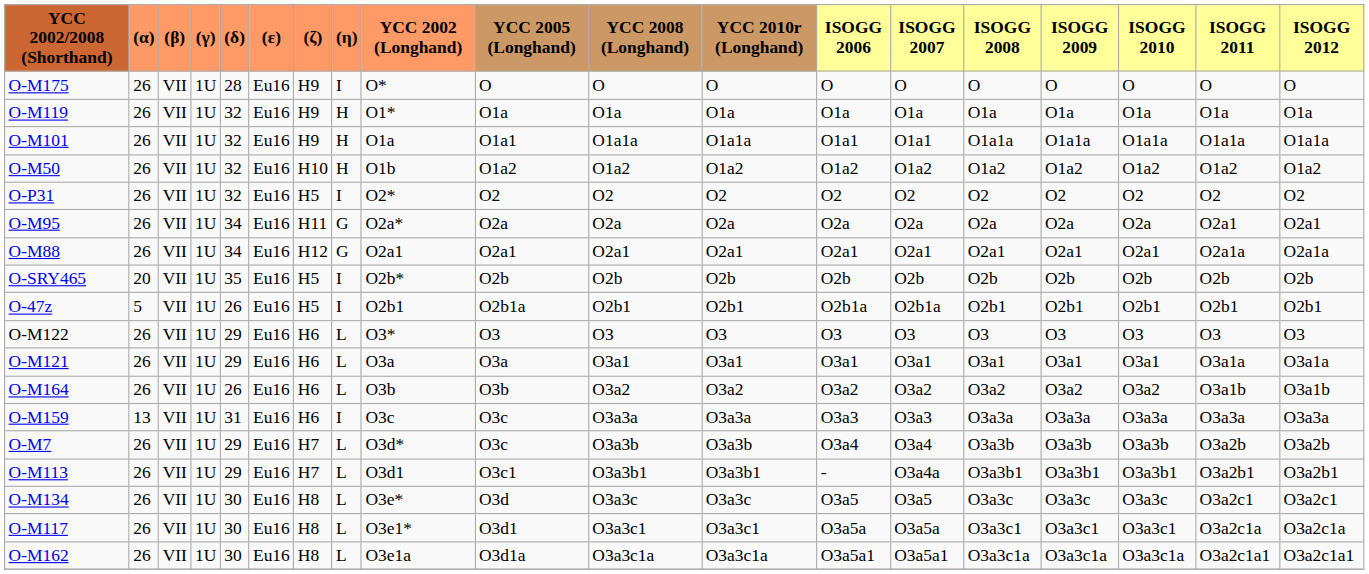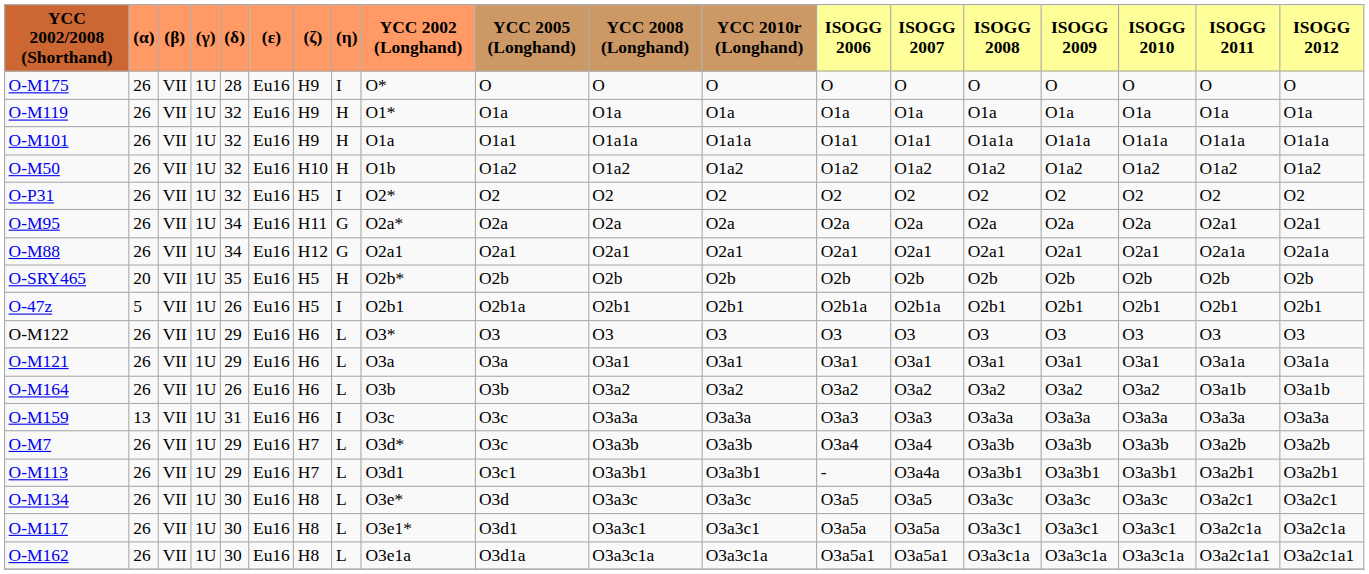 <table class="wikitable">
 <tr>
 <th align="center" style="background:#c63;"><strong>YCC 2002/2008 (Shorthand)</strong></th>
 <th align="center" style="background:#f96;"><strong>(α)</strong></th>
 <th align="center" style="background:#f96;"><strong>(β)</strong></th>
 <th align="center" style="background:#f96;"><strong>(γ)</strong></th>
 <td align="center" style="background:#f96;"><strong>(δ)</strong></td>
 <td align="center" style="background:#f96;"><strong>(ε)</strong></td>
 <td align="center" style="background:#f96;"><strong>(ζ)</strong></td>
 <td align="center" style="background:#f96"><strong>(η)</strong></td>
 <td align="center" style="background:#f96"><strong>YCC 2002 (Longhand)</strong></td>
 <td align="center" style="background:#c96;"><strong>YCC 2005 (Longhand)</strong></td>
 <td align="center" style="background:#c96;"><strong>YCC 2008 (Longhand)</strong></td>
 <td align="center" style="background:#c96;"><strong>YCC 2010r (Longhand)</strong></td>
 <td align="center" style="background:#ff9;"><strong>ISOGG 2006</strong></td>
 <td align="center" style="background:#ff9;"><strong>ISOGG 2007</strong></td>
 <td align="center" style="background:#ff9;"><strong>ISOGG 2008</strong></td>
 <td align="center" style="background:#ff9;"><strong>ISOGG 2009</strong></td>
 <td align="center" style="background:#ff9;"><strong>ISOGG 2010</strong></td>
 <td align="center" style="background:#ff9;"><strong>ISOGG 2011</strong></td>
 <td align="center" style="background:#ff9;"><strong>ISOGG 2012</strong></td>
 </tr>
 <tr>
 <td><a href='#'>O-M175</a></td>
 <td>26</td>
 <td>VII</td>
 <td>1U</td>
 <td>28</td>
 <td>Eu16</td>
 <td>H9</td>
 <td>I</td>
 <td>O*</td>
 <td>O</td>
 <td>O</td>
 <td>O</td>
 <td>O</td>
 <td>O</td>
 <td>O</td>
 <td>O</td>
 <td>O</td>
 <td>O</td>
 <td>O</td>
 </tr>
 <tr>
 <td><a href='#'>O-M119</a></td>
 <td>26</td>
 <td>VII</td>
 <td>1U</td>
 <td>32</td>
 <td>Eu16</td>
 <td>H9</td>
 <td>H</td>
 <td>O1*</td>
 <td>O1a</td>
 <td>O1a</td>
 <td>O1a</td>
 <td>O1a</td>
 <td>O1a</td>
 <td>O1a</td>
 <td>O1a</td>
 <td>O1a</td>
 <td>O1a</td>
 <td>O1a</td>
 </tr>
 <tr>
 <td><a href='#'>O-M101</a></td>
 <td>26</td>
 <td>VII</td>
 <td>1U</td>
 <td>32</td>
 <td>Eu16</td>
 <td>H9</td>
 <td>H</td>
 <td>O1a</td>
 <td>O1a1</td>
 <td>O1a1a</td>
 <td>O1a1a</td>
 <td>O1a1</td>
 <td>O1a1</td>
 <td>O1a1a</td>
 <td>O1a1a</td>
 <td>O1a1a</td>
 <td>O1a1a</td>
 <td>O1a1a</td>
 </tr>
 <tr>
 <td><a href='#'>O-M50</a></td>
 <td>26</td>
 <td>VII</td>
 <td>1U</td>
 <td>32</td>
 <td>Eu16</td>
 <td>H10</td>
 <td>H</td>
 <td>O1b</td>
 <td>O1a2</td>
 <td>O1a2</td>
 <td>O1a2</td>
 <td>O1a2</td>
 <td>O1a2</td>
 <td>O1a2</td>
 <td>O1a2</td>
 <td>O1a2</td>
 <td>O1a2</td>
 <td>O1a2</td>
 </tr>
 <tr>
 <td><a href='#'>O-P31</a></td>
 <td>26</td>
 <td>VII</td>
 <td>1U</td>
 <td>32</td>
 <td>Eu16</td>
 <td>H5</td>
 <td>I</td>
 <td>O2*</td>
 <td>O2</td>
 <td>O2</td>
 <td>O2</td>
 <td>O2</td>
 <td>O2</td>
 <td>O2</td>
 <td>O2</td>
 <td>O2</td>
 <td>O2</td>
 <td>O2</td>
 </tr>
 <tr>
 <td><a href='#'>O-M95</a></td>
 <td>26</td>
 <td>VII</td>
 <td>1U</td>
 <td>34</td>
 <td>Eu16</td>
 <td>H11</td>
 <td>G</td>
 <td>O2a*</td>
 <td>O2a</td>
 <td>O2a</td>
 <td>O2a</td>
 <td>O2a</td>
 <td>O2a</td>
 <td>O2a</td>
 <td>O2a</td>
 <td>O2a</td>
 <td>O2a1</td>
 <td>O2a1</td>
 </tr>
 <tr>
 <td><a href='#'>O-M88</a></td>
 <td>26</td>
 <td>VII</td>
 <td>1U</td>
 <td>34</td>
 <td>Eu16</td>
 <td>H12</td>
 <td>G</td>
 <td>O2a1</td>
 <td>O2a1</td>
 <td>O2a1</td>
 <td>O2a1</td>
 <td>O2a1</td>
 <td>O2a1</td>
 <td>O2a1</td>
 <td>O2a1</td>
 <td>O2a1</td>
 <td>O2a1a</td>
 <td>O2a1a</td>
 </tr>
 <tr>
 <td><a href='#'>O-SRY465</a></td>
 <td>20</td>
 <td>VII</td>
 <td>1U</td>
 <td>35</td>
 <td>Eu16</td>
 <td>H5</td>
-<td>I</td>
+<td>H</td>
 <td>O2b*</td>
 <td>O2b</td>
 <td>O2b</td>
 <td>O2b</td>
 <td>O2b</td>
 <td>O2b</td>
 <td>O2b</td>
 <td>O2b</td>
 <td>O2b</td>
 <td>O2b</td>
 <td>O2b</td>
 </tr>
 <tr>
 <td><a href='#'>O-47z</a></td>
 <td>5</td>
 <td>VII</td>
 <td>1U</td>
 <td>26</td>
 <td>Eu16</td>
 <td>H5</td>
 <td>I</td>
 <td>O2b1</td>
 <td>O2b1a</td>
 <td>O2b1</td>
 <td>O2b1</td>
 <td>O2b1a</td>
 <td>O2b1a</td>
 <td>O2b1</td>
 <td>O2b1</td>
 <td>O2b1</td>
 <td>O2b1</td>
 <td>O2b1</td>
 </tr>
 <tr>
 <td>O-M122</td>
 <td>26</td>
 <td>VII</td>
 <td>1U</td>
 <td>29</td>
 <td>Eu16</td>
 <td>H6</td>
 <td>L</td>
 <td>O3*</td>
 <td>O3</td>
 <td>O3</td>
 <td>O3</td>
 <td>O3</td>
 <td>O3</td>
 <td>O3</td>
 <td>O3</td>
 <td>O3</td>
 <td>O3</td>
 <td>O3</td>
 </tr>
 <tr>
 <td><a href='#'>O-M121</a></td>
 <td>26</td>
 <td>VII</td>
 <td>1U</td>
 <td>29</td>
 <td>Eu16</td>
 <td>H6</td>
 <td>L</td>
 <td>O3a</td>
 <td>O3a</td>
 <td>O3a1</td>
 <td>O3a1</td>
 <td>O3a1</td>
 <td>O3a1</td>
 <td>O3a1</td>
 <td>O3a1</td>
 <td>O3a1</td>
 <td>O3a1a</td>
 <td>O3a1a</td>
 </tr>
 <tr>
 <td><a href='#'>O-M164</a></td>
 <td>26</td>
 <td>VII</td>
 <td>1U</td>
 <td>26</td>
 <td>Eu16</td>
 <td>H6</td>
 <td>L</td>
 <td>O3b</td>
 <td>O3b</td>
 <td>O3a2</td>
 <td>O3a2</td>
 <td>O3a2</td>
 <td>O3a2</td>
 <td>O3a2</td>
 <td>O3a2</td>
 <td>O3a2</td>
 <td>O3a1b</td>
 <td>O3a1b</td>
 </tr>
 <tr>
 <td><a href='#'>O-M159</a></td>
 <td>13</td>
 <td>VII</td>
 <td>1U</td>
 <td>31</td>
 <td>Eu16</td>
 <td>H6</td>
 <td>I</td>
 <td>O3c</td>
 <td>O3c</td>
 <td>O3a3a</td>
 <td>O3a3a</td>
 <td>O3a3</td>
 <td>O3a3</td>
 <td>O3a3a</td>
 <td>O3a3a</td>
 <td>O3a3a</td>
 <td>O3a3a</td>
 <td>O3a3a</td>
 </tr>
 <tr>
 <td><a href='#'>O-M7</a></td>
 <td>26</td>
 <td>VII</td>
 <td>1U</td>
 <td>29</td>
 <td>Eu16</td>
 <td>H7</td>
 <td>L</td>
 <td>O3d*</td>
 <td>O3c</td>
 <td>O3a3b</td>
 <td>O3a3b</td>
 <td>O3a4</td>
 <td>O3a4</td>
 <td>O3a3b</td>
 <td>O3a3b</td>
 <td>O3a3b</td>
 <td>O3a2b</td>
 <td>O3a2b</td>
 </tr>
 <tr>
 <td><a href='#'>O-M113</a></td>
 <td>26</td>
 <td>VII</td>
 <td>1U</td>
 <td>29</td>
 <td>Eu16</td>
 <td>H7</td>
 <td>L</td>
 <td>O3d1</td>
 <td>O3c1</td>
 <td>O3a3b1</td>
 <td>O3a3b1</td>
 <td>-</td>
 <td>O3a4a</td>
 <td>O3a3b1</td>
 <td>O3a3b1</td>
 <td>O3a3b1</td>
 <td>O3a2b1</td>
 <td>O3a2b1</td>
 </tr>
 <tr>
 <td><a href='#'>O-M134</a></td>
 <td>26</td>
 <td>VII</td>
 <td>1U</td>
 <td>30</td>
 <td>Eu16</td>
 <td>H8</td>
 <td>L</td>
 <td>O3e*</td>
 <td>O3d</td>
 <td>O3a3c</td>
 <td>O3a3c</td>
 <td>O3a5</td>
 <td>O3a5</td>
 <td>O3a3c</td>
 <td>O3a3c</td>
 <td>O3a3c</td>
 <td>O3a2c1</td>
 <td>O3a2c1</td>
 </tr>
 <tr>
 <td><a href='#'>O-M117</a></td>
 <td>26</td>
 <td>VII</td>
 <td>1U</td>
 <td>30</td>
 <td>Eu16</td>
 <td>H8</td>
 <td>L</td>
 <td>O3e1*</td>
 <td>O3d1</td>
 <td>O3a3c1</td>
 <td>O3a3c1</td>
 <td>O3a5a</td>
 <td>O3a5a</td>
 <td>O3a3c1</td>
 <td>O3a3c1</td>
 <td>O3a3c1</td>
 <td>O3a2c1a</td>
 <td>O3a2c1a</td>
 </tr>
 <tr>
 <td><a href='#'>O-M162</a></td>
 <td>26</td>
 <td>VII</td>
 <td>1U</td>
 <td>30</td>
 <td>Eu16</td>
 <td>H8</td>
 <td>L</td>
 <td>O3e1a</td>
 <td>O3d1a</td>
 <td>O3a3c1a</td>
 <td>O3a3c1a</td>
 <td>O3a5a1</td>
 <td>O3a5a1</td>
 <td>O3a3c1a</td>
 <td>O3a3c1a</td>
 <td>O3a3c1a</td>
 <td>O3a2c1a1</td>
 <td>O3a2c1a1</td>
 </tr>
 <tr>
 </tr>
 </table>
